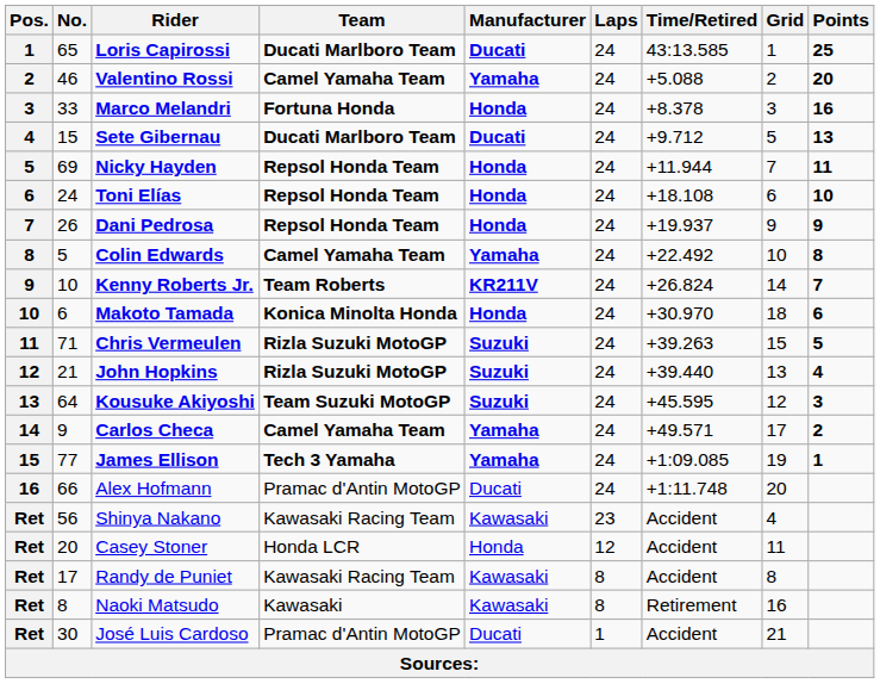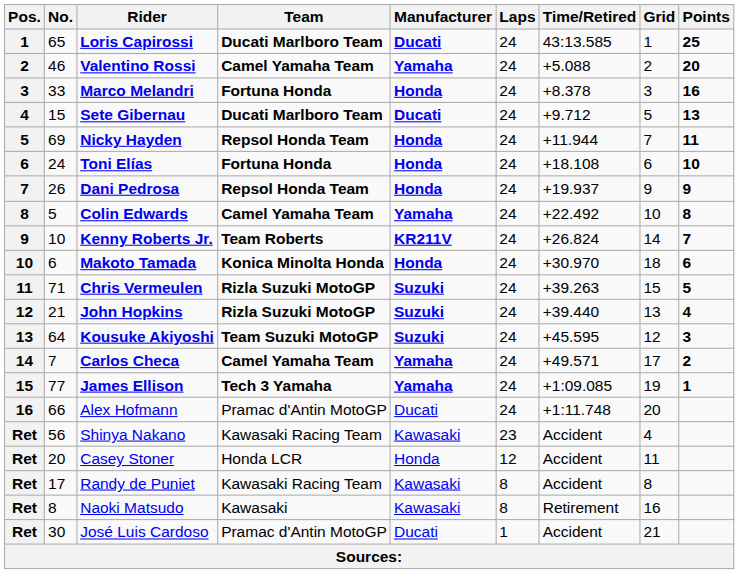 <table class="wikitable" style="font-size: 95%;">
 <tr>
 <th>Pos.</th>
 <th>No.</th>
 <th>Rider</th>
 <th>Team</th>
 <th>Manufacturer</th>
 <th>Laps</th>
 <th>Time/Retired</th>
 <th>Grid</th>
 <th>Points</th>
 </tr>
 <tr>
 <th>1</th>
 <td>65</td>
 <td> <strong><a href='#'>Loris Capirossi</a></strong></td>
 <td><strong>Ducati Marlboro Team</strong></td>
 <td><strong><a href='#'>Ducati</a></strong></td>
 <td>24</td>
 <td>43:13.585</td>
 <td>1</td>
 <td><strong>25</strong></td>
 </tr>
 <tr>
 <th>2</th>
 <td>46</td>
 <td> <strong><a href='#'>Valentino Rossi</a></strong></td>
 <td><strong>Camel Yamaha Team</strong></td>
 <td><strong><a href='#'>Yamaha</a></strong></td>
 <td>24</td>
 <td>+5.088</td>
 <td>2</td>
 <td><strong>20</strong></td>
 </tr>
 <tr>
 <th>3</th>
 <td>33</td>
 <td> <strong><a href='#'>Marco Melandri</a></strong></td>
 <td><strong>Fortuna Honda</strong></td>
 <td><strong><a href='#'>Honda</a></strong></td>
 <td>24</td>
 <td>+8.378</td>
 <td>3</td>
 <td><strong>16</strong></td>
 </tr>
 <tr>
 <th>4</th>
 <td>15</td>
 <td> <strong><a href='#'>Sete Gibernau</a></strong></td>
 <td><strong>Ducati Marlboro Team</strong></td>
 <td><strong><a href='#'>Ducati</a></strong></td>
 <td>24</td>
 <td>+9.712</td>
 <td>5</td>
 <td><strong>13</strong></td>
 </tr>
 <tr>
 <th>5</th>
 <td>69</td>
 <td> <strong><a href='#'>Nicky Hayden</a></strong></td>
 <td><strong>Repsol Honda Team</strong></td>
 <td><strong><a href='#'>Honda</a></strong></td>
 <td>24</td>
 <td>+11.944</td>
 <td>7</td>
 <td><strong>11</strong></td>
 </tr>
 <tr>
 <th>6</th>
 <td>24</td>
 <td> <strong><a href='#'>Toni Elías</a></strong></td>
-<td><strong>Repsol Honda Team</strong></td>
+<td><strong>Fortuna Honda</strong></td>
 <td><strong><a href='#'>Honda</a></strong></td>
 <td>24</td>
 <td>+18.108</td>
 <td>6</td>
 <td><strong>10</strong></td>
 </tr>
 <tr>
 <th>7</th>
 <td>26</td>
 <td> <strong><a href='#'>Dani Pedrosa</a></strong></td>
 <td><strong>Repsol Honda Team</strong></td>
 <td><strong><a href='#'>Honda</a></strong></td>
 <td>24</td>
 <td>+19.937</td>
 <td>9</td>
 <td><strong>9</strong></td>
 </tr>
 <tr>
 <th>8</th>
 <td>5</td>
 <td> <strong><a href='#'>Colin Edwards</a></strong></td>
 <td><strong>Camel Yamaha Team</strong></td>
 <td><strong><a href='#'>Yamaha</a></strong></td>
 <td>24</td>
 <td>+22.492</td>
 <td>10</td>
 <td><strong>8</strong></td>
 </tr>
 <tr>
 <th>9</th>
 <td>10</td>
 <td> <strong><a href='#'>Kenny Roberts Jr.</a></strong></td>
 <td><strong>Team Roberts</strong></td>
 <td><strong><a href='#'>KR211V</a></strong></td>
 <td>24</td>
 <td>+26.824</td>
 <td>14</td>
 <td><strong>7</strong></td>
 </tr>
 <tr>
 <th>10</th>
 <td>6</td>
 <td> <strong><a href='#'>Makoto Tamada</a></strong></td>
 <td><strong>Konica Minolta Honda</strong></td>
 <td><strong><a href='#'>Honda</a></strong></td>
 <td>24</td>
 <td>+30.970</td>
 <td>18</td>
 <td><strong>6</strong></td>
 </tr>
 <tr>
 <th>11</th>
 <td>71</td>
 <td> <strong><a href='#'>Chris Vermeulen</a></strong></td>
 <td><strong>Rizla Suzuki MotoGP</strong></td>
 <td><strong><a href='#'>Suzuki</a></strong></td>
 <td>24</td>
 <td>+39.263</td>
 <td>15</td>
 <td><strong>5</strong></td>
 </tr>
 <tr>
 <th>12</th>
 <td>21</td>
 <td> <strong><a href='#'>John Hopkins</a></strong></td>
 <td><strong>Rizla Suzuki MotoGP</strong></td>
 <td><strong><a href='#'>Suzuki</a></strong></td>
 <td>24</td>
 <td>+39.440</td>
 <td>13</td>
 <td><strong>4</strong></td>
 </tr>
 <tr>
 <th>13</th>
 <td>64</td>
 <td> <strong><a href='#'>Kousuke Akiyoshi</a></strong></td>
 <td><strong>Team Suzuki MotoGP</strong></td>
 <td><strong><a href='#'>Suzuki</a></strong></td>
 <td>24</td>
 <td>+45.595</td>
 <td>12</td>
 <td><strong>3</strong></td>
 </tr>
 <tr>
 <th>14</th>
-<td>9</td>
+<td>7</td>
 <td> <strong><a href='#'>Carlos Checa</a></strong></td>
 <td><strong>Camel Yamaha Team</strong></td>
 <td><strong><a href='#'>Yamaha</a></strong></td>
 <td>24</td>
 <td>+49.571</td>
 <td>17</td>
 <td><strong>2</strong></td>
 </tr>
 <tr>
 <th>15</th>
 <td>77</td>
 <td> <strong><a href='#'>James Ellison</a></strong></td>
 <td><strong>Tech 3 Yamaha</strong></td>
 <td><strong><a href='#'>Yamaha</a></strong></td>
 <td>24</td>
 <td>+1:09.085</td>
 <td>19</td>
 <td><strong>1</strong></td>
 </tr>
 <tr>
 <th>16</th>
 <td>66</td>
 <td> <a href='#'>Alex Hofmann</a></td>
 <td>Pramac d'Antin MotoGP</td>
 <td><a href='#'>Ducati</a></td>
 <td>24</td>
 <td>+1:11.748</td>
 <td>20</td>
 <td></td>
 </tr>
 <tr>
 <th>Ret</th>
 <td>56</td>
 <td> <a href='#'>Shinya Nakano</a></td>
 <td>Kawasaki Racing Team</td>
 <td><a href='#'>Kawasaki</a></td>
 <td>23</td>
 <td>Accident</td>
 <td>4</td>
 <td></td>
 </tr>
 <tr>
 <th>Ret</th>
 <td>20</td>
 <td> <a href='#'>Casey Stoner</a></td>
 <td>Honda LCR</td>
 <td><a href='#'>Honda</a></td>
 <td>12</td>
 <td>Accident</td>
 <td>11</td>
 <td></td>
 </tr>
 <tr>
 <th>Ret</th>
 <td>17</td>
 <td> <a href='#'>Randy de Puniet</a></td>
 <td>Kawasaki Racing Team</td>
 <td><a href='#'>Kawasaki</a></td>
 <td>8</td>
 <td>Accident</td>
 <td>8</td>
 <td></td>
 </tr>
 <tr>
 <th>Ret</th>
 <td>8</td>
 <td> <a href='#'>Naoki Matsudo</a></td>
 <td>Kawasaki</td>
 <td><a href='#'>Kawasaki</a></td>
 <td>8</td>
 <td>Retirement</td>
 <td>16</td>
 <td></td>
 </tr>
 <tr>
 <th>Ret</th>
 <td>30</td>
 <td> <a href='#'>José Luis Cardoso</a></td>
 <td>Pramac d'Antin MotoGP</td>
 <td><a href='#'>Ducati</a></td>
 <td>1</td>
 <td>Accident</td>
 <td>21</td>
 <td></td>
 </tr>
 <tr>
 <th colspan=9>Sources: </th>
 </tr>
 </table>
